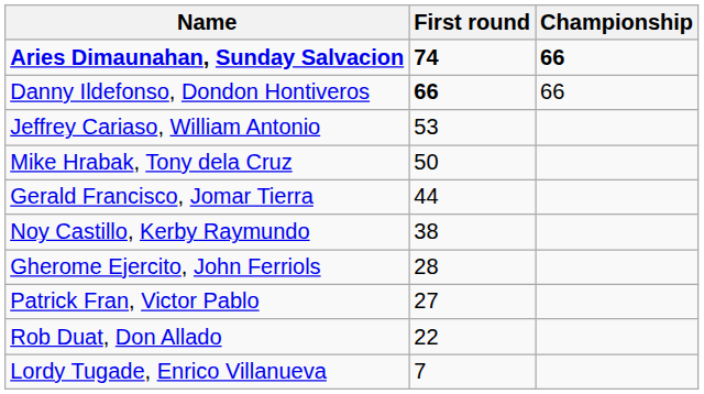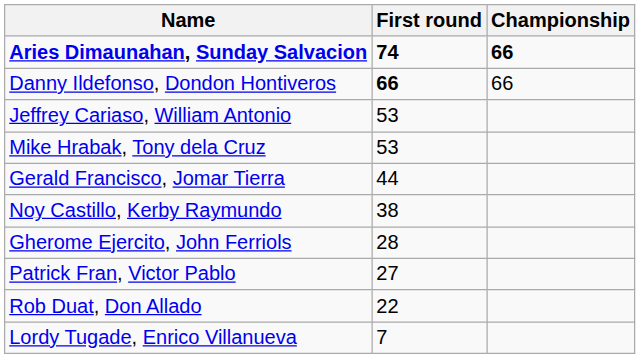 <table class=wikitable>
 <tr>
 <th>Name</th>
 <th>First round</th>
 <th>Championship</th>
 </tr>
 <tr>
 <td><strong><a href='#'>Aries Dimaunahan</a>, <a href='#'>Sunday Salvacion</a></strong></td>
 <td><strong>74</strong></td>
 <td><strong>66</strong></td>
 </tr>
 <tr>
 <td><a href='#'>Danny Ildefonso</a>, <a href='#'>Dondon Hontiveros</a></td>
 <td><strong>66</strong></td>
 <td>66</td>
 </tr>
 <tr>
 <td><a href='#'>Jeffrey Cariaso</a>, <a href='#'>William Antonio</a></td>
 <td>53</td>
 <td></td>
 </tr>
 <tr>
 <td><a href='#'>Mike Hrabak</a>, <a href='#'>Tony dela Cruz</a></td>
-<td>50</td>
+<td>53</td>
 <td></td>
 </tr>
 <tr>
 <td><a href='#'>Gerald Francisco</a>, <a href='#'>Jomar Tierra</a></td>
 <td>44</td>
 <td></td>
 </tr>
 <tr>
 <td><a href='#'>Noy Castillo</a>, <a href='#'>Kerby Raymundo</a></td>
 <td>38</td>
 <td></td>
 </tr>
 <tr>
 <td><a href='#'>Gherome Ejercito</a>, <a href='#'>John Ferriols</a></td>
 <td>28</td>
 <td></td>
 </tr>
 <tr>
 <td><a href='#'>Patrick Fran</a>, <a href='#'>Victor Pablo</a></td>
 <td>27</td>
 <td></td>
 </tr>
 <tr>
 <td><a href='#'>Rob Duat</a>, <a href='#'>Don Allado</a></td>
 <td>22</td>
 <td></td>
 </tr>
 <tr>
 <td><a href='#'>Lordy Tugade</a>, <a href='#'>Enrico Villanueva</a></td>
 <td>7</td>
 <td></td>
 </tr>
 </table>
